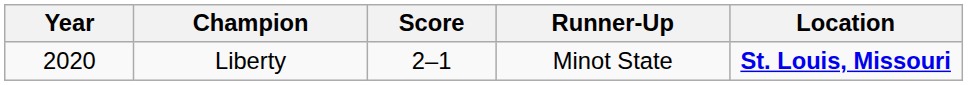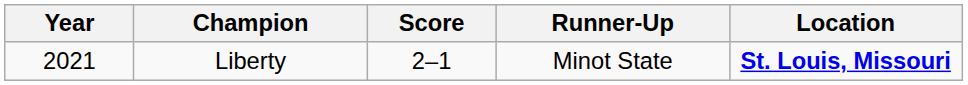 <table class="wikitable" style="text-align: center;">
 <tr>
 <th scope="col" width="80px">Year</th>
 <th scope="col" width="150px">Champion</th>
 <th scope="col" width="80px">Score</th>
 <th scope="col" width="150px">Runner-Up</th>
 <th scope="col" width="150px">Location</th>
 </tr>
 <tr>
-<td>2020</td>
+<td>2021</td>
 <td>Liberty</td>
 <td>2–1</td>
 <td>Minot State</td>
 <td><strong><a href='#'>St. Louis, Missouri</a></strong></td>
 </tr>
 </table>
